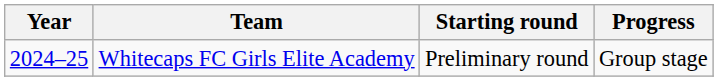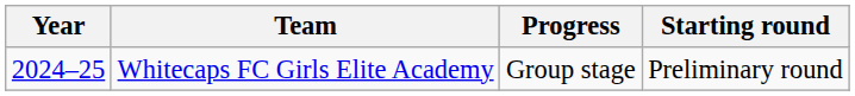 <table class="wikitable">
 <tr>
 <th>Year</th>
 <th>Team</th>
+<th>Progress</th>
 <th>Starting round</th>
-<th>Progress</th>
 </tr>
 <tr>
 <td><a href='#'>2024–25</a></td>
 <td><a href='#'>Whitecaps FC Girls Elite Academy</a></td>
+<td>Group stage</td>
 <td>Preliminary round</td>
-<td>Group stage</td>
 </tr>
 </table>
